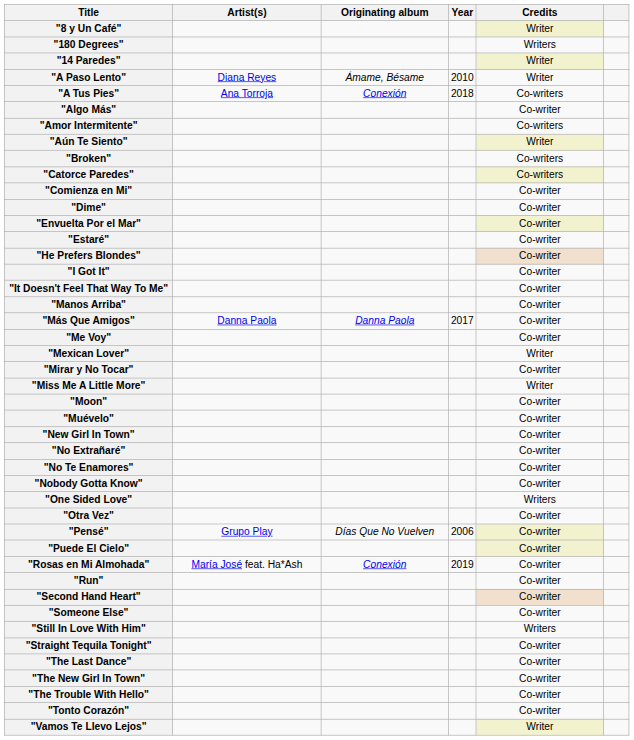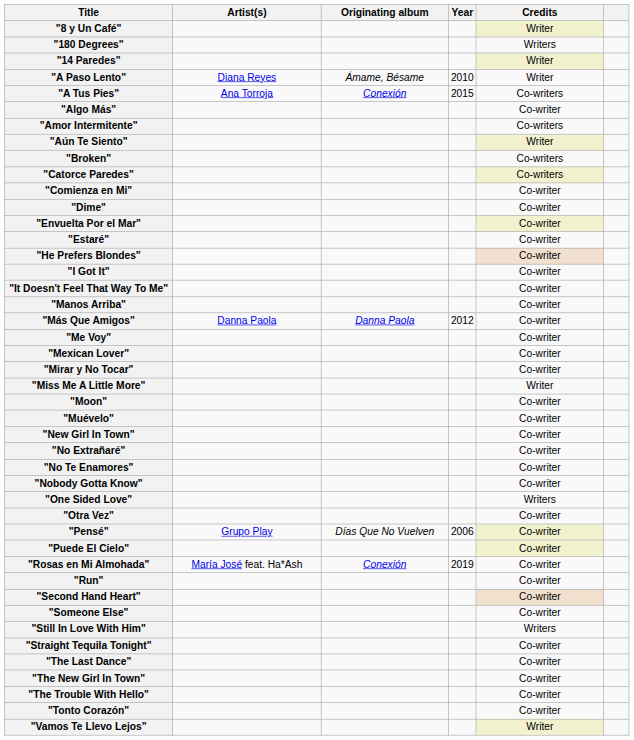 <table class="wikitable sortable plainrowheaders" style="text-align:center;">
 <tr>
 <th scope="col" style="width:16em;">Title</th>
 <th scope="col" style="width:14em;">Artist(s)</th>
 <th scope="col" style="width:12em;">Originating album</th>
 <th scope="col" style="width:2em;">Year</th>
 <th scope="col" style="width:12em;" class="unsortable">Credits</th>
 <th scope="col" style="width:2em;" class="unsortable"></th>
 </tr>
 <tr>
 <th scope="row">"8 y Un Café"</th>
 <td></td>
 <td></td>
 <td></td>
 <td style="background-color:#F2F2CE">Writer</td>
 <td></td>
 </tr>
 <tr>
 <th scope="row">"180 Degrees"</th>
 <td></td>
 <td></td>
 <td></td>
 <td>Writers</td>
 <td></td>
 </tr>
 <tr>
 <th scope="row">"14 Paredes"</th>
 <td></td>
 <td></td>
 <td></td>
 <td style="background-color:#F2F2CE">Writer</td>
 <td></td>
 </tr>
 <tr>
 <th scope="row">"A Paso Lento"</th>
 <td><a href='#'>Diana Reyes</a></td>
 <td><em>Ámame, Bésame</em></td>
 <td>2010</td>
 <td>Writer</td>
 <td></td>
 </tr>
 <tr>
 <th scope="row">"A Tus Pies"</th>
 <td><a href='#'>Ana Torroja</a></td>
 <td><em><a href='#'>Conexión</a></em></td>
-<td>2018</td>
+<td>2015</td>
 <td>Co-writers</td>
 <td></td>
 </tr>
 <tr>
 <th scope="row">"Algo Más"</th>
 <td></td>
 <td></td>
 <td></td>
 <td>Co-writer</td>
 <td></td>
 </tr>
 <tr>
 <th scope="row">"Amor Intermitente"</th>
 <td></td>
 <td></td>
 <td></td>
 <td>Co-writers</td>
 <td></td>
 </tr>
 <tr>
 <th scope="row">"Aún Te Siento"</th>
 <td></td>
 <td></td>
 <td></td>
 <td style="background-color:#F2F2CE">Writer</td>
 <td></td>
 </tr>
 <tr>
 <th scope="row">"Broken"</th>
 <td></td>
 <td></td>
 <td></td>
 <td>Co-writers</td>
 <td></td>
 </tr>
 <tr>
 <th scope="row">"Catorce Paredes"</th>
 <td></td>
 <td></td>
 <td></td>
 <td style="background-color:#F2F2CE">Co-writers</td>
 <td></td>
 </tr>
 <tr>
 <th scope="row">"Comienza en Mi"</th>
 <td></td>
 <td></td>
 <td></td>
 <td>Co-writer</td>
 <td></td>
 </tr>
 <tr>
 <th scope="row">"Dime"</th>
 <td></td>
 <td></td>
 <td></td>
 <td>Co-writer</td>
 <td></td>
 </tr>
 <tr>
 <th scope="row">"Envuelta Por el Mar"</th>
 <td></td>
 <td></td>
 <td></td>
 <td style="background-color:#F2F2CE">Co-writer</td>
 <td></td>
 </tr>
 <tr>
 <th scope="row">"Estaré"</th>
 <td></td>
 <td></td>
 <td></td>
 <td>Co-writer</td>
 <td></td>
 </tr>
 <tr>
 <th scope="row">"He Prefers Blondes"</th>
 <td></td>
 <td></td>
 <td></td>
 <td style="background-color:#F2E0CE">Co-writer</td>
 <td></td>
 </tr>
 <tr>
 <th scope="row">"I Got It"</th>
 <td></td>
 <td></td>
 <td></td>
 <td>Co-writer</td>
 <td></td>
 </tr>
 <tr>
 <th scope="row">"It Doesn't Feel That Way To Me"</th>
 <td></td>
 <td></td>
 <td></td>
 <td>Co-writer</td>
 <td></td>
 </tr>
 <tr>
 <th scope="row">"Manos Arriba"</th>
 <td></td>
 <td></td>
 <td></td>
 <td>Co-writer</td>
 <td></td>
 </tr>
 <tr>
 <th scope="row">"Más Que Amigos"</th>
 <td><a href='#'>Danna Paola</a></td>
 <td><em><a href='#'>Danna Paola</a></em></td>
-<td>2017</td>
+<td>2012</td>
 <td>Co-writer</td>
 <td></td>
 </tr>
 <tr>
 <th scope="row">"Me Voy"</th>
 <td></td>
 <td></td>
 <td></td>
 <td>Co-writer</td>
 <td></td>
 </tr>
 <tr>
 <th scope="row">"Mexican Lover"</th>
 <td></td>
 <td></td>
 <td></td>
-<td>Writer</td>
+<td>Co-writer</td>
 <td></td>
 </tr>
 <tr>
 <th scope="row">"Mirar y No Tocar"</th>
 <td></td>
 <td></td>
 <td></td>
 <td>Co-writer</td>
 <td></td>
 </tr>
 <tr>
 <th scope="row">"Miss Me A Little More"</th>
 <td></td>
 <td></td>
 <td></td>
 <td>Writer</td>
 <td></td>
 </tr>
 <tr>
 <th scope="row">"Moon"</th>
 <td></td>
 <td></td>
 <td></td>
 <td>Co-writer</td>
 <td></td>
 </tr>
 <tr>
 <th scope="row">"Muévelo"</th>
 <td></td>
 <td></td>
 <td></td>
 <td>Co-writer</td>
 <td></td>
 </tr>
 <tr>
 <th scope="row">"New Girl In Town"</th>
 <td></td>
 <td></td>
 <td></td>
 <td>Co-writer</td>
 <td></td>
 </tr>
 <tr>
 <th scope="row">"No Extrañaré"</th>
 <td></td>
 <td></td>
 <td></td>
 <td>Co-writer</td>
 <td></td>
 </tr>
 <tr>
 <th scope="row">"No Te Enamores"</th>
 <td></td>
 <td></td>
 <td></td>
 <td>Co-writer</td>
 <td></td>
 </tr>
 <tr>
 <th scope="row">"Nobody Gotta Know"</th>
 <td></td>
 <td></td>
 <td></td>
 <td>Co-writer</td>
 <td></td>
 </tr>
 <tr>
 <th scope="row">"One Sided Love"</th>
 <td></td>
 <td></td>
 <td></td>
 <td>Writers</td>
 <td></td>
 </tr>
 <tr>
 <th scope="row">"Otra Vez"</th>
 <td></td>
 <td></td>
 <td></td>
 <td>Co-writer</td>
 <td></td>
 </tr>
 <tr>
 <th scope="row">"Pensé"</th>
 <td><a href='#'>Grupo Play</a></td>
 <td><em>Días Que No Vuelven</em></td>
 <td>2006</td>
 <td style="background-color:#F2F2CE">Co-writer</td>
 <td></td>
 </tr>
 <tr>
 <th scope="row">"Puede El Cielo"</th>
 <td></td>
 <td></td>
 <td></td>
 <td style="background-color:#F2F2CE">Co-writer</td>
 <td></td>
 </tr>
 <tr>
 <th scope="row">"Rosas en Mi Almohada"</th>
 <td><a href='#'>María José</a> feat. Ha*Ash</td>
 <td><em><a href='#'>Conexión</a></em></td>
 <td>2019</td>
 <td>Co-writer</td>
 <td></td>
 </tr>
 <tr>
 <th scope="row">"Run"</th>
 <td></td>
 <td></td>
 <td></td>
 <td>Co-writer</td>
 <td></td>
 </tr>
 <tr>
 <th scope="row">"Second Hand Heart"</th>
 <td></td>
 <td></td>
 <td></td>
 <td style="background-color:#F2E0CE">Co-writer</td>
 <td></td>
 </tr>
 <tr>
 <th scope="row">"Someone Else"</th>
 <td></td>
 <td></td>
 <td></td>
 <td>Co-writer</td>
 <td></td>
 </tr>
 <tr>
 <th scope="row">"Still In Love With Him"</th>
 <td></td>
 <td></td>
 <td></td>
 <td>Writers</td>
 <td></td>
 </tr>
 <tr>
 <th scope="row">"Straight Tequila Tonight"</th>
 <td></td>
 <td></td>
 <td></td>
 <td>Co-writer</td>
 <td></td>
 </tr>
 <tr>
 <th scope="row">"The Last Dance"</th>
 <td></td>
 <td></td>
 <td></td>
 <td>Co-writer</td>
 <td></td>
 </tr>
 <tr>
 <th scope="row">"The New Girl In Town"</th>
 <td></td>
 <td></td>
 <td></td>
 <td>Co-writer</td>
 <td></td>
 </tr>
 <tr>
 <th scope="row">"The Trouble With Hello"</th>
 <td></td>
 <td></td>
 <td></td>
 <td>Co-writer</td>
 <td></td>
 </tr>
 <tr>
 <th scope="row">"Tonto Corazón"</th>
 <td></td>
 <td></td>
 <td></td>
 <td>Co-writer</td>
 <td></td>
 </tr>
 <tr>
 <th scope="row">"Vamos Te Llevo Lejos"</th>
 <td></td>
 <td></td>
 <td></td>
 <td style="background-color:#F2F2CE">Writer</td>
 <td></td>
 </tr>
 </table>
